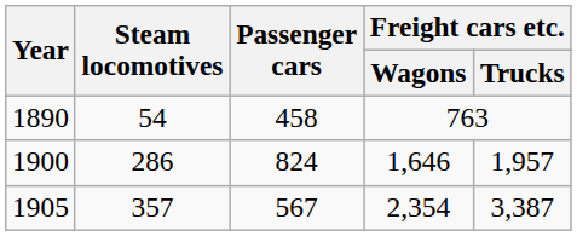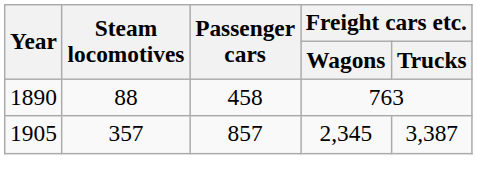 <table class=wikitable style="text-align:center">
 <tr>
 <th rowspan=2>Year</th>
 <th rowspan=2>Steam<br>locomotives</th>
 <th rowspan=2>Passenger<br>cars</th>
 <th colspan=2>Freight cars etc.</th>
 </tr>
 <tr>
 <th>Wagons</th>
 <th>Trucks</th>
 </tr>
 <tr>
 <td>1890</td>
-<td>54</td>
+<td>88</td>
 <td>458</td>
 <td colspan=2>763</td>
 </tr>
 <tr>
-<td>1900</td>
-<td>286</td>
-<td>824</td>
-<td>1,646</td>
-<td>1,957</td>
-</tr>
-<tr>
 <td>1905</td>
 <td>357</td>
-<td>567</td>
-<td>2,354</td>
+<td>857</td>
+<td>2,345</td>
 <td>3,387</td>
 </tr>
 </table>
